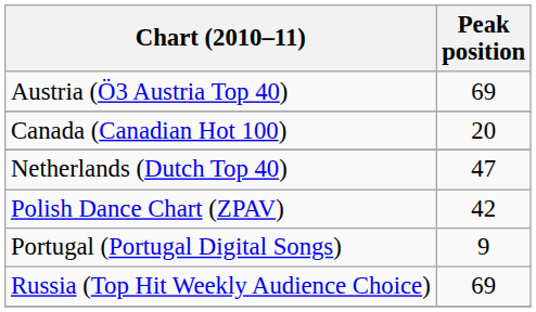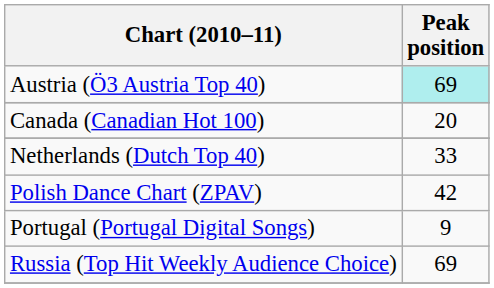 <table class="wikitable sortable">
 <tr>
 <th>Chart (2010–11)</th>
 <th>Peak<br>position</th>
 </tr>
 <tr>
 <td>Austria (<a href='#'>Ö3 Austria Top 40</a>)</td>
-<td style="text-align:center;">69</td>
+<td style="background: paleturquoise; text-align:center;">69</td>
 </tr>
 <tr>
 </tr>
 <tr>
 </tr>
 <tr>
 <td>Canada (<a href='#'>Canadian Hot 100</a>)</td>
 <td style="text-align:center;">20</td>
 </tr>
 <tr>
 </tr>
 <tr>
 </tr>
 <tr>
 </tr>
 <tr>
 </tr>
 <tr>
 <td>Netherlands (<a href='#'>Dutch Top 40</a>)</td>
-<td style="text-align:center;">47</td>
+<td style="text-align:center;">33</td>
 </tr>
 <tr>
 <td><a href='#'>Polish Dance Chart</a> (<a href='#'>ZPAV</a>)</td>
 <td align="center">42</td>
 </tr>
 <tr>
 <td>Portugal (<a href='#'>Portugal Digital Songs</a>)</td>
 <td style="text-align:center;">9</td>
 </tr>
 <tr>
 <td><a href='#'>Russia</a> (<a href='#'>Top Hit Weekly Audience Choice</a>)</td>
 <td align="center">69</td>
 </tr>
 <tr>
 </tr>
 </table>
